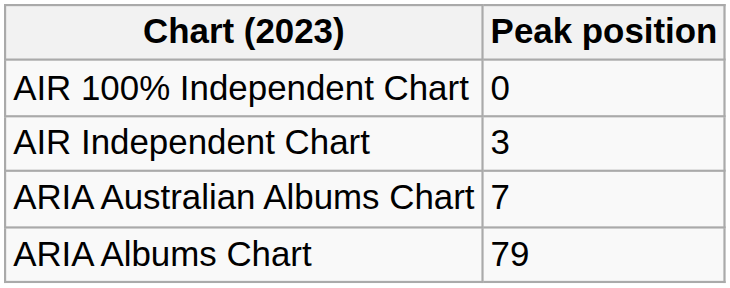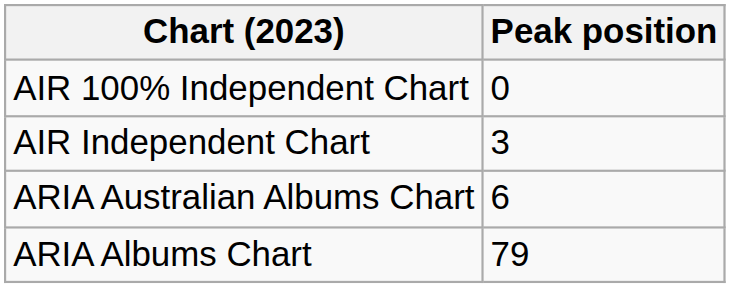 <table class="wikitable">
 <tr>
 <th>Chart (2023)</th>
 <th>Peak position</th>
 </tr>
 <tr>
 <td>AIR 100% Independent Chart</td>
 <td>0</td>
 </tr>
 <tr>
 <td>AIR Independent Chart</td>
 <td>3</td>
 </tr>
 <tr>
 <td>ARIA Australian Albums Chart</td>
-<td>7</td>
+<td>6</td>
 </tr>
 <tr>
 <td>ARIA Albums Chart</td>
 <td>79</td>
 </tr>
 </table>
